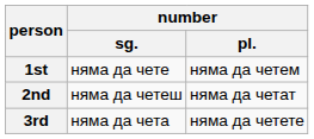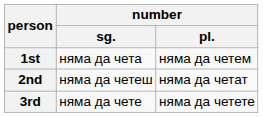 <table class="wikitable">
 <tr>
 <th rowspan="2">person</th>
 <th colspan="2">number</th>
 </tr>
 <tr>
 <th>sg.</th>
 <th>pl.</th>
 </tr>
 <tr>
 <th>1st</th>
-<td>няма да чете</td>
+<td>няма да чета</td>
 <td>няма да четем</td>
 </tr>
 <tr>
 <th>2nd</th>
 <td>няма да четеш</td>
 <td>няма да четат</td>
 </tr>
 <tr>
 <th>3rd</th>
-<td>няма да чета</td>
+<td>няма да чете</td>
 <td>няма да четете</td>
 </tr>
 </table>
